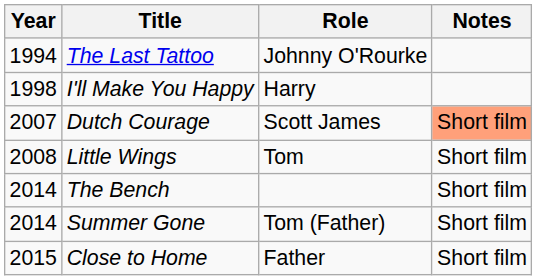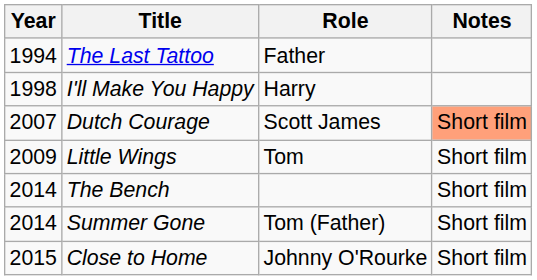 <table class=wikitable>
 <tr>
 <th>Year</th>
 <th>Title</th>
 <th>Role</th>
 <th>Notes</th>
 </tr>
 <tr>
 <td>1994</td>
 <td><em><a href='#'>The Last Tattoo</a></em></td>
-<td>Johnny O'Rourke</td>
+<td>Father</td>
 <td></td>
 </tr>
 <tr>
 <td>1998</td>
 <td><em>I'll Make You Happy</em></td>
 <td>Harry</td>
 <td></td>
 </tr>
 <tr>
 <td>2007</td>
 <td><em>Dutch Courage</em></td>
 <td>Scott James</td>
 <td style="background: lightsalmon;">Short film</td>
 </tr>
 <tr>
-<td>2008</td>
+<td>2009</td>
 <td><em>Little Wings</em></td>
 <td>Tom</td>
 <td>Short film</td>
 </tr>
 <tr>
 <td>2014</td>
 <td><em>The Bench</em></td>
 <td></td>
 <td>Short film</td>
 </tr>
 <tr>
 <td>2014</td>
 <td><em>Summer Gone</em></td>
 <td>Tom (Father)</td>
 <td>Short film</td>
 </tr>
 <tr>
 <td>2015</td>
 <td><em>Close to Home</em></td>
-<td>Father</td>
+<td>Johnny O'Rourke</td>
 <td>Short film</td>
 </tr>
 </table>
